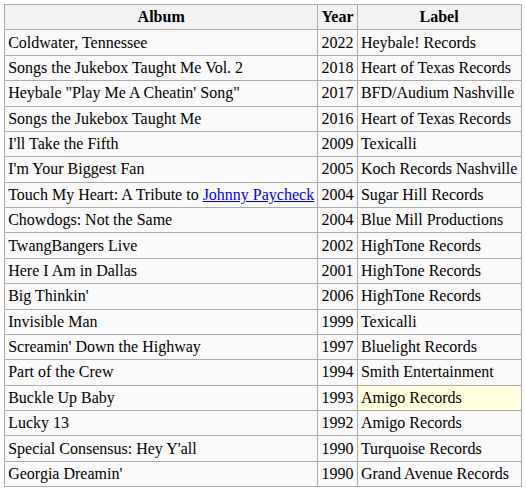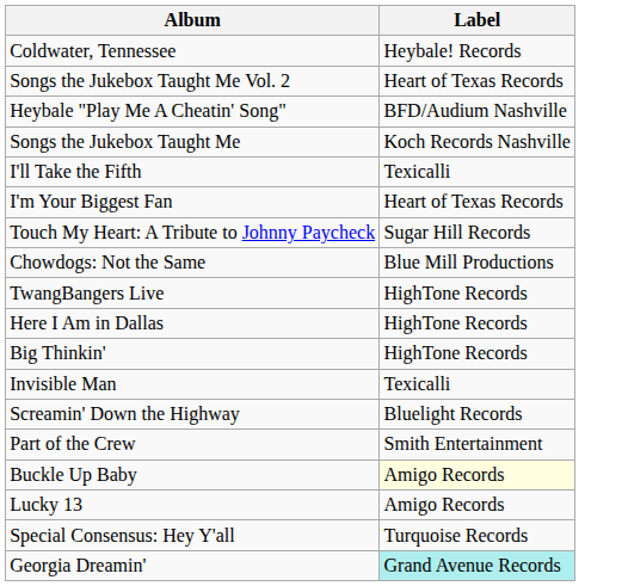 <table class="wikitable">
 <tr>
 <th>Album</th>
-<th>Year</th>
 <th>Label</th>
 </tr>
 <tr>
 <td>Coldwater, Tennessee</td>
-<td>2022</td>
 <td>Heybale! Records</td>
 </tr>
 <tr>
 <td>Songs the Jukebox Taught Me Vol. 2</td>
-<td>2018</td>
 <td>Heart of Texas Records</td>
 </tr>
 <tr>
 <td>Heybale "Play Me A Cheatin' Song"</td>
-<td>2017</td>
 <td>BFD/Audium Nashville</td>
 </tr>
 <tr>
 <td>Songs the Jukebox Taught Me</td>
-<td>2016</td>
-<td>Heart of Texas Records</td>
+<td>Koch Records Nashville</td>
 </tr>
 <tr>
 <td>I'll Take the Fifth</td>
-<td>2009</td>
 <td>Texicalli</td>
 </tr>
 <tr>
 <td>I'm Your Biggest Fan</td>
-<td>2005</td>
-<td>Koch Records Nashville</td>
+<td>Heart of Texas Records</td>
 </tr>
 <tr>
 <td>Touch My Heart: A Tribute to <a href='#'>Johnny Paycheck</a></td>
-<td>2004</td>
 <td>Sugar Hill Records</td>
 </tr>
 <tr>
 <td>Chowdogs: Not the Same</td>
-<td>2004</td>
 <td>Blue Mill Productions</td>
 </tr>
 <tr>
 <td>TwangBangers Live</td>
-<td>2002</td>
 <td>HighTone Records</td>
 </tr>
 <tr>
 <td>Here I Am in Dallas</td>
-<td>2001</td>
 <td>HighTone Records</td>
 </tr>
 <tr>
 <td>Big Thinkin'</td>
-<td>2006</td>
 <td>HighTone Records</td>
 </tr>
 <tr>
 <td>Invisible Man</td>
-<td>1999</td>
 <td>Texicalli</td>
 </tr>
 <tr>
 <td>Screamin' Down the Highway</td>
-<td>1997</td>
 <td>Bluelight Records</td>
 </tr>
 <tr>
 <td>Part of the Crew</td>
-<td>1994</td>
 <td>Smith Entertainment</td>
 </tr>
 <tr>
 <td>Buckle Up Baby</td>
-<td>1993</td>
 <td style="background: lightyellow;">Amigo Records</td>
 </tr>
 <tr>
 <td>Lucky 13</td>
-<td>1992</td>
 <td>Amigo Records</td>
 </tr>
 <tr>
 <td>Special Consensus: Hey Y'all</td>
-<td>1990</td>
 <td>Turquoise Records</td>
 </tr>
 <tr>
 <td>Georgia Dreamin'</td>
-<td>1990</td>
-<td>Grand Avenue Records</td>
+<td style="background: paleturquoise;">Grand Avenue Records</td>
 </tr>
 </table>
